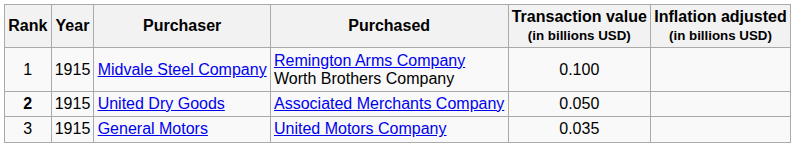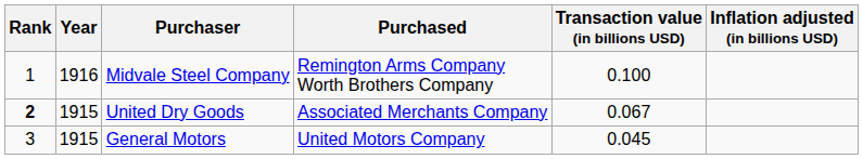 <table class="wikitable sortable">
 <tr style="background:#eee;">
 <th>Rank</th>
 <th>Year</th>
 <th>Purchaser</th>
 <th>Purchased</th>
 <th>Transaction value<br><small>(in billions USD)</small></th>
 <th> Inflation adjusted<br><small>(in billions USD)</small></th>
 </tr>
 <tr>
 <td style="text-align:center;">1</td>
-<td>1915</td>
+<td>1916</td>
 <td> <a href='#'>Midvale Steel Company</a></td>
 <td> <a href='#'>Remington Arms Company</a><br> Worth Brothers Company</td>
 <td style="text-align:center;">0.100</td>
 <td style="text-align:center;"></td>
 </tr>
 <tr>
 <td style="text-align:center;"><strong>2</strong></td>
 <td>1915</td>
 <td> <a href='#'>United Dry Goods</a></td>
 <td> <a href='#'>Associated Merchants Company</a></td>
-<td style="text-align:center;">0.050</td>
+<td style="text-align:center;">0.067</td>
 <td style="text-align:center;"></td>
 </tr>
 <tr>
 <td style="text-align:center;">3</td>
 <td>1915</td>
 <td> <a href='#'>General Motors</a></td>
 <td> <a href='#'>United Motors Company</a></td>
-<td style="text-align:center;">0.035</td>
+<td style="text-align:center;">0.045</td>
 <td style="text-align:center;"></td>
 </tr>
 </table>
